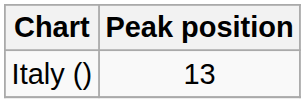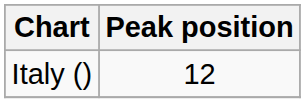 <table class="wikitable sortable">
 <tr>
 <th align="left">Chart</th>
 <th align="left">Peak position</th>
 </tr>
 <tr>
 <td align="left">Italy ()</td>
-<td align="center">13</td>
+<td align="center">12</td>
 </tr>
 <tr>
 </tr>
 </table>
